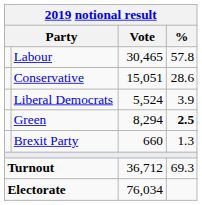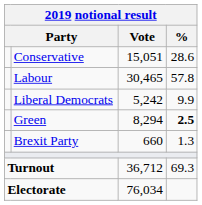 <table class="wikitable">
 <tr>
 <th colspan="4"><a href='#'>2019</a> <a href='#'>notional result</a></th>
 </tr>
 <tr>
 <th bgcolor="#DDDDFF" width="130px" colspan="2">Party</th>
 <th bgcolor="#DDDDFF" width="50px">Vote</th>
 <th bgcolor="#DDDDFF" width="30px">%</th>
 </tr>
 <tr>
 <td></td>
+<td><a href='#'>Conservative</a></td>
+<td align=right>15,051</td>
+<td align=right>28.6</td>
+</tr>
+<tr>
+<td></td>
 <td><a href='#'>Labour</a></td>
 <td align=right>30,465</td>
 <td align=right>57.8</td>
 </tr>
 <tr>
 <td></td>
-<td><a href='#'>Conservative</a></td>
-<td align=right>15,051</td>
-<td align=right>28.6</td>
-</tr>
-<tr>
-<td></td>
 <td><a href='#'>Liberal Democrats</a></td>
-<td align=right>5,524</td>
-<td align=right>3.9</td>
+<td align=right>5,242</td>
+<td align=right>9.9</td>
 </tr>
 <tr>
 <td></td>
 <td><a href='#'>Green</a></td>
 <td align=right>8,294</td>
 <td align=right><strong>2.5</strong></td>
 </tr>
 <tr>
 <td></td>
 <td><a href='#'>Brexit Party</a></td>
 <td align=right>660</td>
 <td align=right>1.3</td>
 </tr>
 <tr>
 <td colspan="4" bgcolor="#EAECF0"></td>
 </tr>
 <tr>
 <td colspan="2"><strong>Turnout</strong></td>
 <td align=right>36,712</td>
 <td align=right>69.3</td>
 </tr>
 <tr>
 <td colspan="2"><strong>Electorate</strong></td>
 <td align=right>76,034</td>
 </tr>
 </table>
